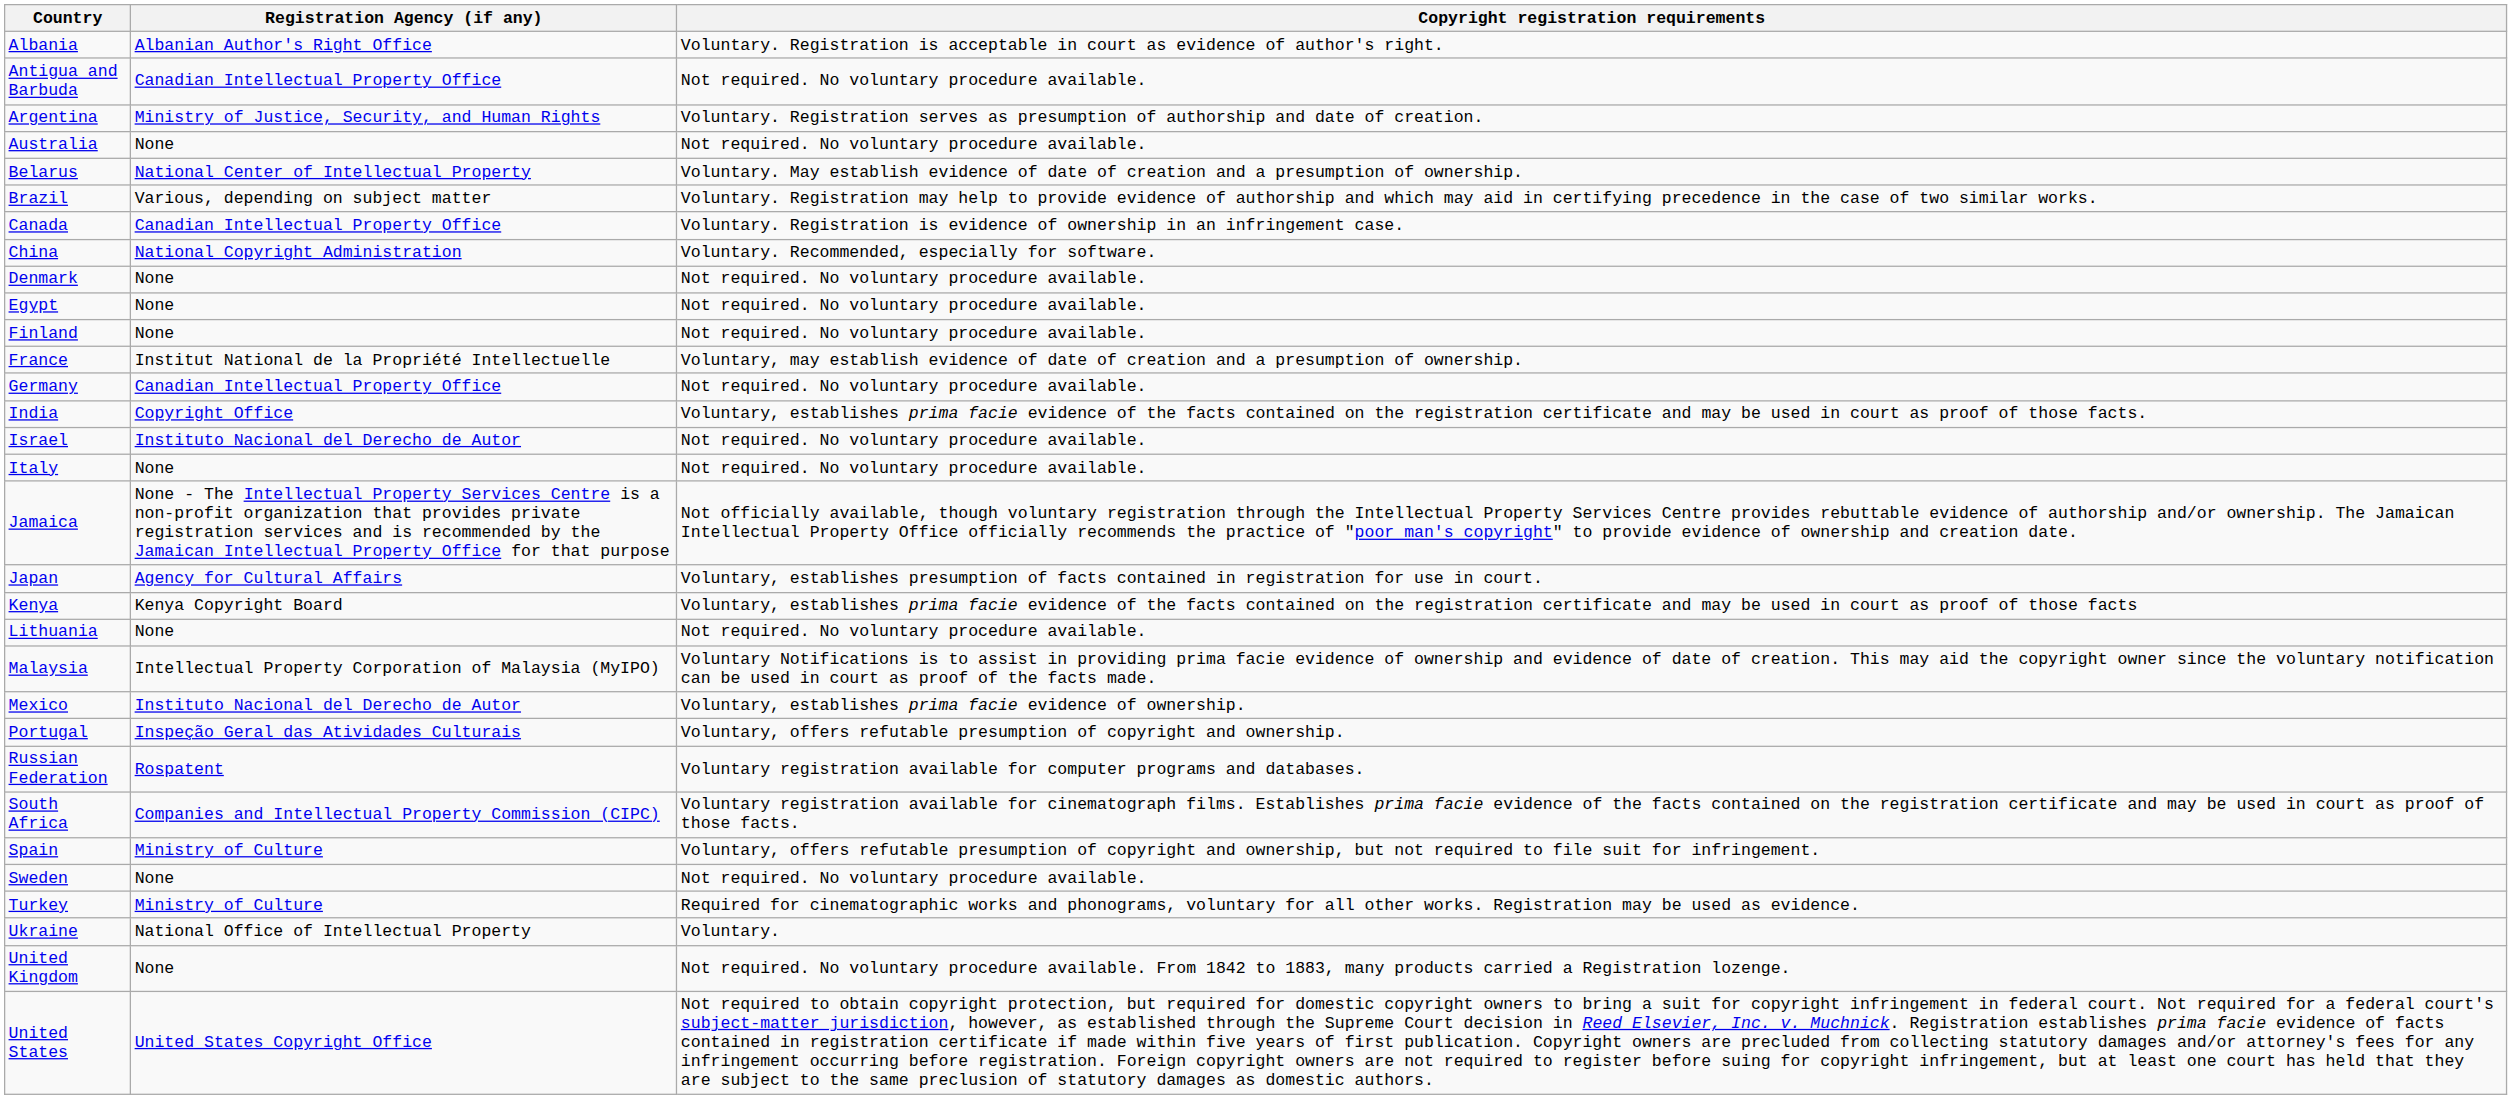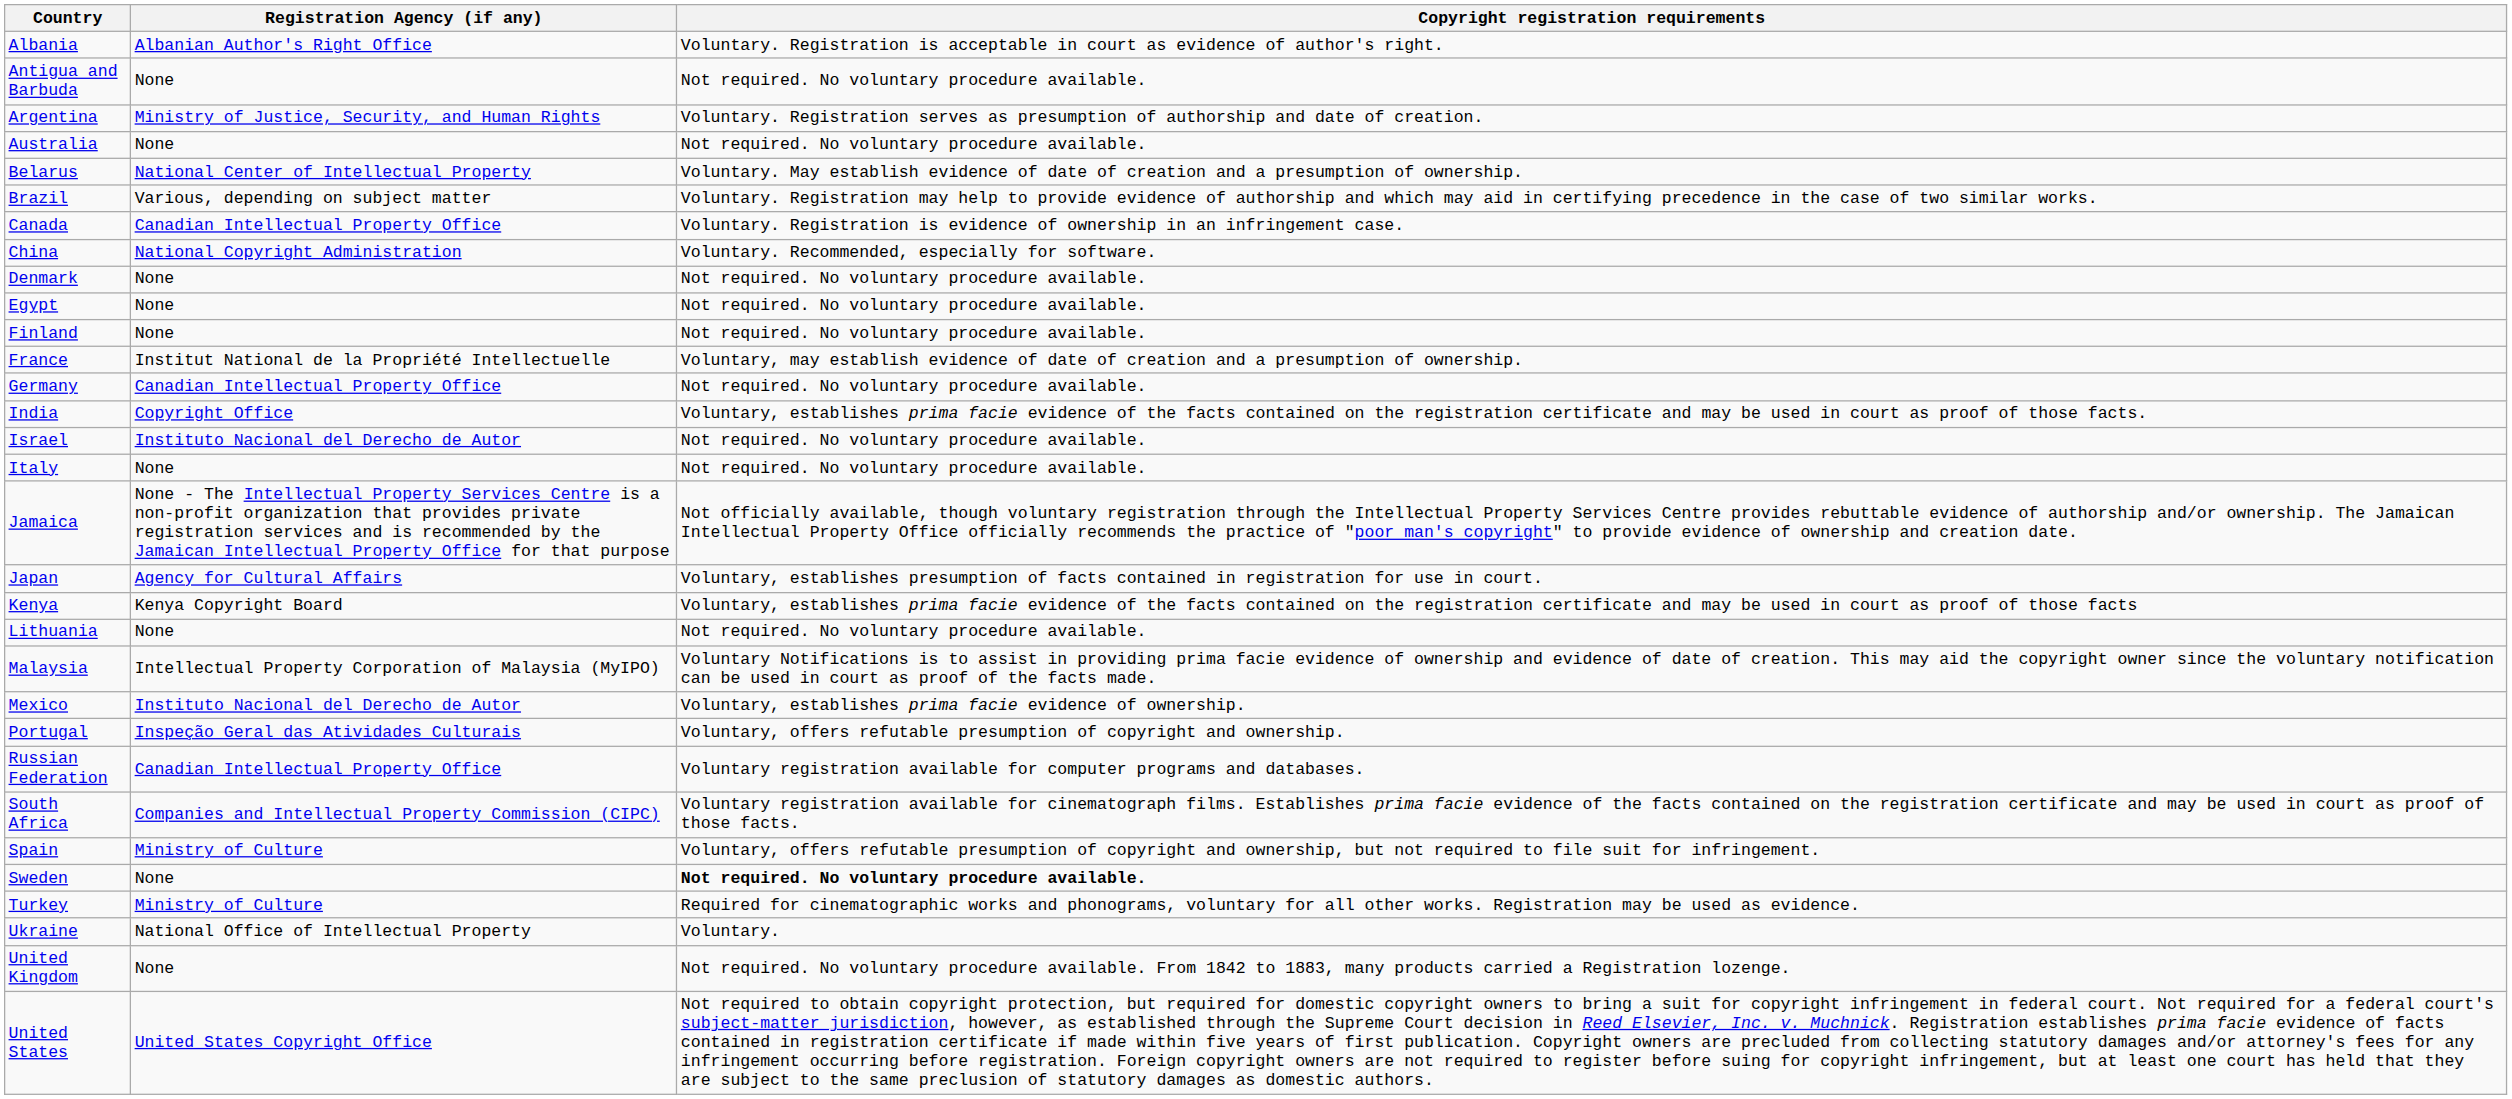 <table class="wikitable">
 <tr>
 <th>Country</th>
 <th>Registration Agency (if any)</th>
 <th>Copyright registration requirements</th>
 </tr>
 <tr>
 <td><a href='#'>Albania</a></td>
 <td><a href='#'>Albanian Author's Right Office</a></td>
 <td>Voluntary. Registration is acceptable in court as evidence of author's right.</td>
 </tr>
 <tr>
 <td><a href='#'>Antigua and Barbuda</a></td>
-<td><a href='#'>Canadian Intellectual Property Office</a></td>
+<td>None</td>
 <td>Not required. No voluntary procedure available.</td>
 </tr>
 <tr>
 <td><a href='#'>Argentina</a></td>
 <td><a href='#'>Ministry of Justice, Security, and Human Rights</a></td>
 <td>Voluntary. Registration serves as presumption of authorship and date of creation.</td>
 </tr>
 <tr>
 <td><a href='#'>Australia</a></td>
 <td>None</td>
 <td>Not required. No voluntary procedure available.</td>
 </tr>
 <tr>
 <td><a href='#'>Belarus</a></td>
 <td><a href='#'>National Center of Intellectual Property</a></td>
 <td>Voluntary. May establish evidence of date of creation and a presumption of ownership.</td>
 </tr>
 <tr>
 <td><a href='#'>Brazil</a></td>
 <td>Various, depending on subject matter</td>
 <td>Voluntary. Registration may help to provide evidence of authorship and which may aid in certifying precedence in the case of two similar works.</td>
 </tr>
 <tr>
 <td><a href='#'>Canada</a></td>
 <td><a href='#'>Canadian Intellectual Property Office</a></td>
 <td>Voluntary. Registration is evidence of ownership in an infringement case.</td>
 </tr>
 <tr>
 <td><a href='#'>China</a></td>
 <td><a href='#'>National Copyright Administration</a></td>
 <td>Voluntary. Recommended, especially for software.</td>
 </tr>
 <tr>
 <td><a href='#'>Denmark</a></td>
 <td>None</td>
 <td>Not required. No voluntary procedure available.</td>
 </tr>
 <tr>
 <td><a href='#'>Egypt</a></td>
 <td>None</td>
 <td>Not required. No voluntary procedure available.</td>
 </tr>
 <tr>
 <td><a href='#'>Finland</a></td>
 <td>None</td>
 <td>Not required. No voluntary procedure available.</td>
 </tr>
 <tr>
 <td><a href='#'>France</a></td>
 <td>Institut National de la Propriété Intellectuelle</td>
 <td>Voluntary, may establish evidence of date of creation and a presumption of ownership.</td>
 </tr>
 <tr>
 <td><a href='#'>Germany</a></td>
 <td><a href='#'>Canadian Intellectual Property Office</a></td>
 <td>Not required. No voluntary procedure available.</td>
 </tr>
 <tr>
 <td><a href='#'>India</a></td>
 <td><a href='#'>Copyright Office</a></td>
 <td>Voluntary, establishes <em>prima facie</em> evidence of the facts contained on the registration certificate and may be used in court as proof of those facts.</td>
 </tr>
 <tr>
 <td><a href='#'>Israel</a></td>
 <td><a href='#'>Instituto Nacional del Derecho de Autor</a></td>
 <td>Not required. No voluntary procedure available.</td>
 </tr>
 <tr>
 <td><a href='#'>Italy</a></td>
 <td>None</td>
 <td>Not required. No voluntary procedure available.</td>
 </tr>
 <tr>
 <td><a href='#'>Jamaica</a></td>
 <td>None - The <a href='#'>Intellectual Property Services Centre</a> is a non-profit organization that provides private registration services and is recommended by the <a href='#'>Jamaican Intellectual Property Office</a> for that purpose</td>
 <td>Not officially available, though voluntary registration through the Intellectual Property Services Centre provides rebuttable evidence of authorship and/or ownership. The Jamaican Intellectual Property Office officially recommends the practice of "<a href='#'>poor man's copyright</a>" to provide evidence of ownership and creation date.</td>
 </tr>
 <tr>
 <td><a href='#'>Japan</a></td>
 <td><a href='#'>Agency for Cultural Affairs</a></td>
 <td>Voluntary, establishes presumption of facts contained in registration for use in court.</td>
 </tr>
 <tr>
 <td><a href='#'>Kenya</a></td>
 <td>Kenya Copyright Board</td>
 <td>Voluntary, establishes <em>prima facie</em> evidence of the facts contained on the registration certificate and may be used in court as proof of those facts</td>
 </tr>
 <tr>
 <td><a href='#'>Lithuania</a></td>
 <td>None</td>
 <td>Not required. No voluntary procedure available.</td>
 </tr>
 <tr>
 <td><a href='#'>Malaysia</a></td>
 <td>Intellectual Property Corporation of Malaysia (MyIPO)</td>
 <td>Voluntary Notifications is to assist in providing prima facie evidence of ownership and evidence of date of creation. This may aid the copyright owner since the voluntary notification can be used in court as proof of the facts made.</td>
 </tr>
 <tr>
 <td><a href='#'>Mexico</a></td>
 <td><a href='#'>Instituto Nacional del Derecho de Autor</a></td>
 <td>Voluntary, establishes <em>prima facie</em> evidence of ownership.</td>
 </tr>
 <tr>
 <td><a href='#'>Portugal</a></td>
 <td><a href='#'>Inspeção Geral das Atividades Culturais</a></td>
 <td>Voluntary, offers refutable presumption of copyright and ownership.</td>
 </tr>
 <tr>
 <td><a href='#'>Russian Federation</a></td>
-<td><a href='#'>Rospatent</a></td>
+<td><a href='#'>Canadian Intellectual Property Office</a></td>
 <td>Voluntary registration available for computer programs and databases.</td>
 </tr>
 <tr>
 <td><a href='#'>South Africa</a></td>
 <td><a href='#'>Companies and Intellectual Property Commission (CIPC)</a></td>
 <td>Voluntary registration available for cinematograph films. Establishes <em>prima facie</em> evidence of the facts contained on the registration certificate and may be used in court as proof of those facts.</td>
 </tr>
 <tr>
 <td><a href='#'>Spain</a></td>
 <td><a href='#'>Ministry of Culture</a></td>
 <td>Voluntary, offers refutable presumption of copyright and ownership, but not required to file suit for infringement.</td>
 </tr>
 <tr>
 <td><a href='#'>Sweden</a></td>
 <td>None</td>
-<td>Not required. No voluntary procedure available.</td>
+<td><strong>Not required. No voluntary procedure available.</strong></td>
 </tr>
 <tr>
 <td><a href='#'>Turkey</a></td>
 <td><a href='#'>Ministry of Culture</a></td>
 <td>Required for cinematographic works and phonograms, voluntary for all other works. Registration may be used as evidence.</td>
 </tr>
 <tr>
 <td><a href='#'>Ukraine</a></td>
 <td>National Office of Intellectual Property</td>
 <td>Voluntary.</td>
 </tr>
 <tr>
 <td><a href='#'>United Kingdom</a></td>
 <td>None</td>
 <td>Not required. No voluntary procedure available. From 1842 to 1883, many products carried a Registration lozenge.</td>
 </tr>
 <tr>
 <td><a href='#'>United States</a></td>
 <td><a href='#'>United States Copyright Office</a></td>
 <td>Not required to obtain copyright protection, but required for domestic copyright owners to bring a suit for copyright infringement in federal court. Not required for a federal court's <a href='#'>subject-matter jurisdiction</a>, however, as established through the Supreme Court decision in <em><a href='#'>Reed Elsevier, Inc. v. Muchnick</a></em>. Registration establishes <em>prima facie</em> evidence of facts contained in registration certificate if made within five years of first publication. Copyright owners are precluded from collecting statutory damages and/or attorney's fees for any infringement occurring before registration. Foreign copyright owners are not required to register before suing for copyright infringement, but at least one court has held that they are subject to the same preclusion of statutory damages as domestic authors.</td>
 </tr>
 </table>
